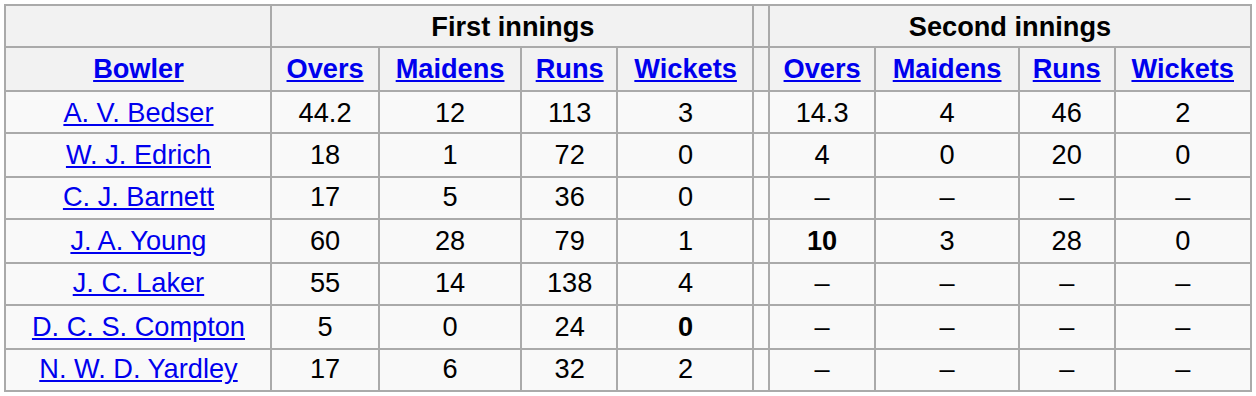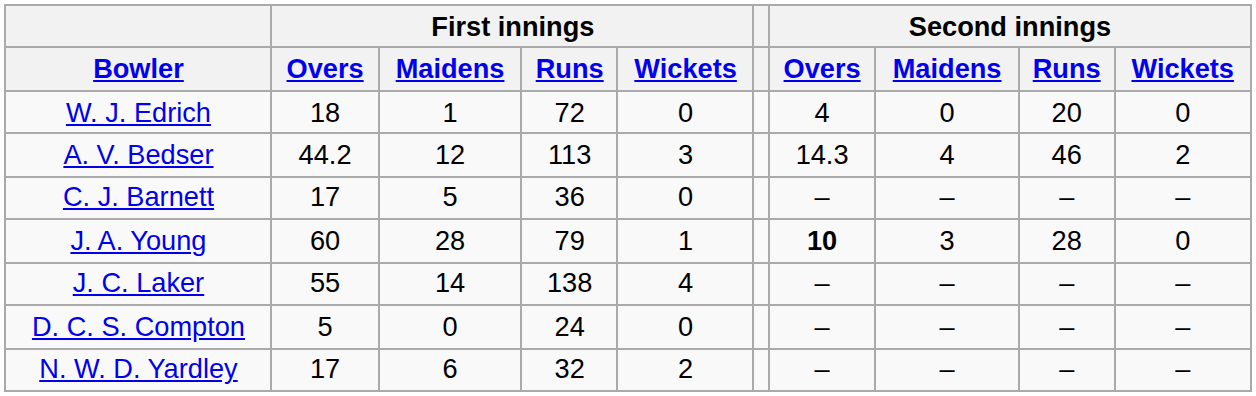 <table class="wikitable" style="font-size: 85%; text-align: center; width: 100%;">
 <tr>
 <th></th>
 <th colspan="4">First innings</th>
 <th></th>
 <th colspan="4">Second innings</th>
 </tr>
 <tr>
 <th><a href='#'>Bowler</a></th>
 <th><a href='#'>Overs</a></th>
 <th><a href='#'>Maidens</a></th>
 <th><a href='#'>Runs</a></th>
 <th><a href='#'>Wickets</a></th>
 <th></th>
 <th><a href='#'>Overs</a></th>
 <th><a href='#'>Maidens</a></th>
 <th><a href='#'>Runs</a></th>
 <th><a href='#'>Wickets</a></th>
 </tr>
 <tr>
+<td><a href='#'>W. J. Edrich</a></td>
+<td>18</td>
+<td>1</td>
+<td>72</td>
+<td>0</td>
+<td></td>
+<td>4</td>
+<td>0</td>
+<td>20</td>
+<td>0</td>
+</tr>
+<tr>
 <td><a href='#'>A. V. Bedser</a></td>
 <td>44.2</td>
 <td>12</td>
 <td>113</td>
 <td>3</td>
 <td></td>
 <td>14.3</td>
 <td>4</td>
 <td>46</td>
 <td>2</td>
-</tr>
-<tr>
-<td><a href='#'>W. J. Edrich</a></td>
-<td>18</td>
-<td>1</td>
-<td>72</td>
-<td>0</td>
-<td></td>
-<td>4</td>
-<td>0</td>
-<td>20</td>
-<td>0</td>
 </tr>
 <tr>
 <td><a href='#'>C. J. Barnett</a></td>
 <td>17</td>
 <td>5</td>
 <td>36</td>
 <td>0</td>
 <td></td>
 <td>–</td>
 <td>–</td>
 <td>–</td>
 <td>–</td>
 </tr>
 <tr>
 <td><a href='#'>J. A. Young</a></td>
 <td>60</td>
 <td>28</td>
 <td>79</td>
 <td>1</td>
 <td></td>
 <td><strong>10</strong></td>
 <td>3</td>
 <td>28</td>
 <td>0</td>
 </tr>
 <tr>
 <td><a href='#'>J. C. Laker</a></td>
 <td>55</td>
 <td>14</td>
 <td>138</td>
 <td>4</td>
 <td></td>
 <td>–</td>
 <td>–</td>
 <td>–</td>
 <td>–</td>
 </tr>
 <tr>
 <td><a href='#'>D. C. S. Compton</a></td>
 <td>5</td>
 <td>0</td>
 <td>24</td>
-<td><strong>0</strong></td>
+<td>0</td>
 <td></td>
 <td>–</td>
 <td>–</td>
 <td>–</td>
 <td>–</td>
 </tr>
 <tr>
 <td><a href='#'>N. W. D. Yardley</a></td>
 <td>17</td>
 <td>6</td>
 <td>32</td>
 <td>2</td>
 <td></td>
 <td>–</td>
 <td>–</td>
 <td>–</td>
 <td>–</td>
 </tr>
 </table>
